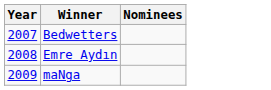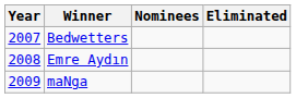 <table class="wikitable">
 <tr>
 <th>Year</th>
 <th>Winner</th>
 <th>Nominees</th>
+<th>Eliminated</th>
 </tr>
 <tr>
 <td><a href='#'>2007</a></td>
 <td><a href='#'>Bedwetters</a> </td>
 <td></td>
+<td><br></td>
 </tr>
 <tr>
 <td><a href='#'>2008</a></td>
 <td><a href='#'>Emre Aydın</a> </td>
+<td></td>
 <td></td>
 </tr>
 <tr>
 <td><a href='#'>2009</a></td>
 <td><a href='#'>maNga</a></td>
 <td></td>
+<td></td>
 </tr>
 </table>
